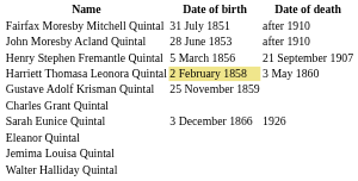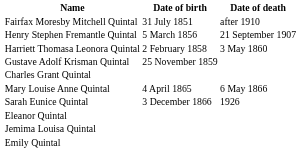 <table>
 <tr>
 <th>Name</th>
 <th>Date of birth</th>
 <th>Date of death</th>
 </tr>
 <tr>
 <td>Fairfax Moresby Mitchell Quintal</td>
 <td>31 July 1851</td>
 <td>after 1910</td>
 </tr>
 <tr>
-<td>John Moresby Acland Quintal</td>
-<td>28 June 1853</td>
-<td>after 1910</td>
-</tr>
-<tr>
 <td>Henry Stephen Fremantle Quintal</td>
 <td>5 March 1856</td>
 <td>21 September 1907</td>
 </tr>
 <tr>
 <td>Harriett Thomasa Leonora Quintal</td>
-<td style="background: khaki;">2 February 1858</td>
+<td>2 February 1858</td>
 <td>3 May 1860</td>
 </tr>
 <tr>
 <td>Gustave Adolf Krisman Quintal</td>
 <td>25 November 1859</td>
 <td></td>
 </tr>
 <tr>
 <td>Charles Grant Quintal</td>
 <td></td>
 <td></td>
+</tr>
+<tr>
+<td>Mary Louise Anne Quintal</td>
+<td>4 April 1865</td>
+<td>6 May 1866</td>
 </tr>
 <tr>
 <td>Sarah Eunice Quintal</td>
 <td>3 December 1866</td>
 <td>1926</td>
 </tr>
 <tr>
 <td>Eleanor Quintal</td>
 <td></td>
 <td></td>
 </tr>
 <tr>
 <td>Jemima Louisa Quintal</td>
 <td></td>
 <td></td>
 </tr>
 <tr>
-<td>Walter Halliday Quintal</td>
+<td>Emily Quintal</td>
 <td></td>
 <td></td>
 </tr>
 </table>
